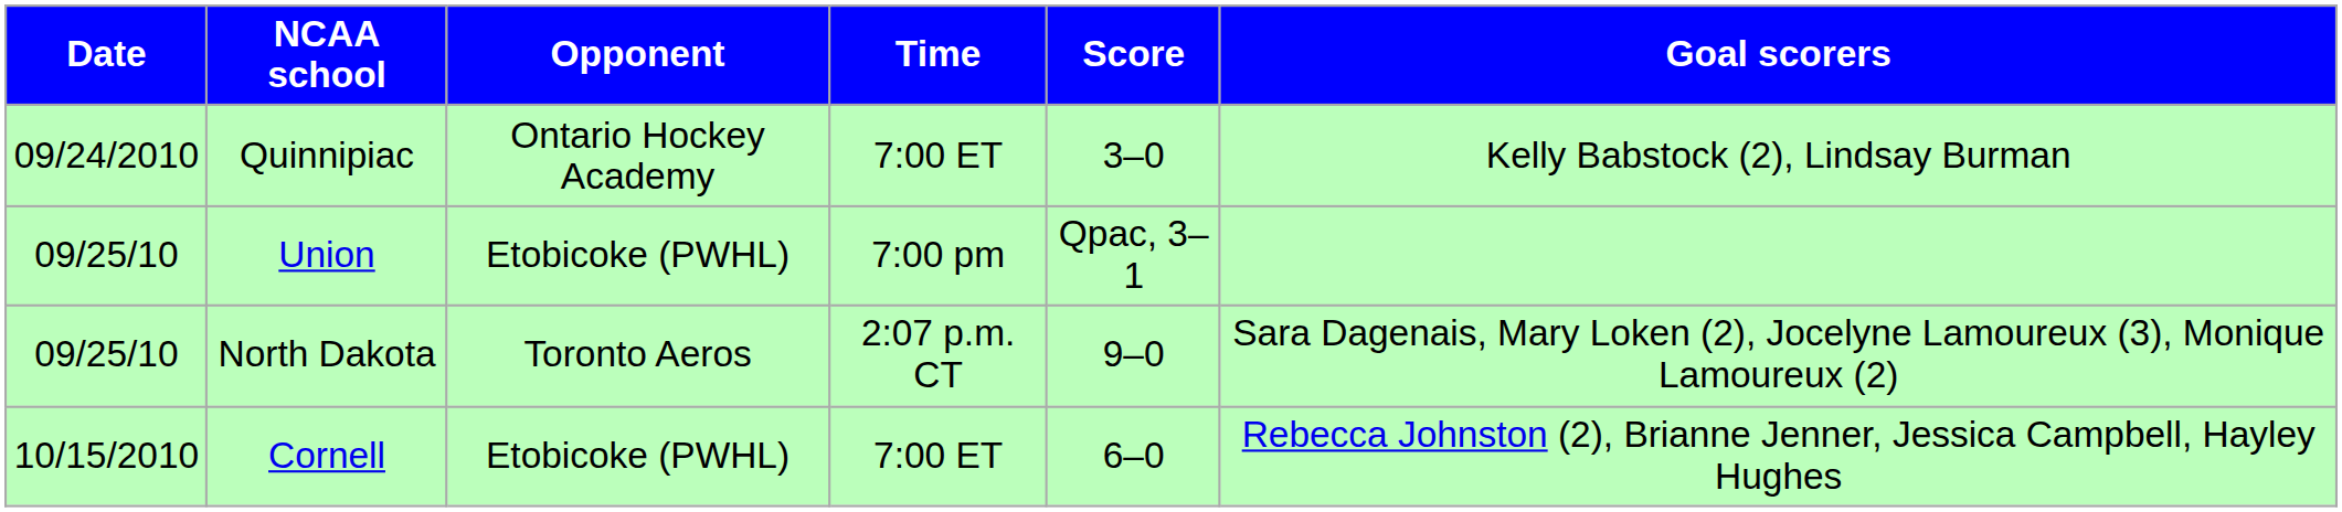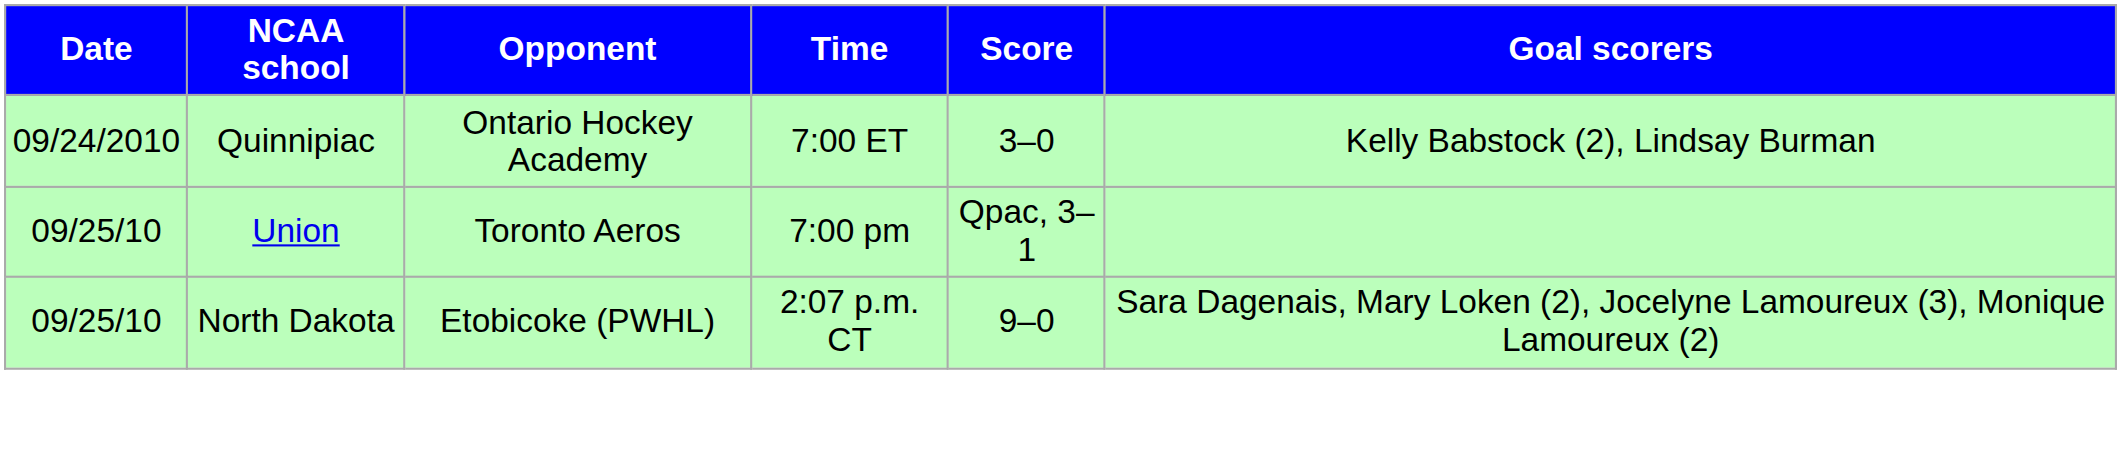 <table class="wikitable" style="width:80%;">
 <tr style="text-align:center; background:blue; color:#fff;">
 <td><strong>Date</strong></td>
 <td><strong>NCAA school</strong></td>
 <td><strong>Opponent</strong></td>
 <td><strong>Time</strong></td>
 <td><strong>Score</strong></td>
 <td><strong>Goal scorers</strong></td>
 </tr>
 <tr style="text-align:center; background:#bfb;">
 <td>09/24/2010</td>
 <td>Quinnipiac</td>
 <td>Ontario Hockey Academy</td>
 <td>7:00 ET</td>
 <td>3–0</td>
 <td>Kelly Babstock (2), Lindsay Burman</td>
 </tr>
 <tr style="text-align:center; background:#bfb;">
 <td>09/25/10</td>
 <td><a href='#'>Union</a></td>
-<td>Etobicoke (PWHL)</td>
+<td>Toronto Aeros</td>
 <td>7:00 pm</td>
 <td>Qpac, 3–1</td>
 <td></td>
 </tr>
 <tr style="text-align:center; background:#bfb;">
 <td>09/25/10</td>
 <td>North Dakota</td>
-<td>Toronto Aeros</td>
+<td>Etobicoke (PWHL)</td>
 <td>2:07 p.m. CT</td>
 <td>9–0</td>
 <td>Sara Dagenais, Mary Loken (2), Jocelyne Lamoureux (3), Monique Lamoureux (2)</td>
 </tr>
-<tr style="text-align:center; background:#bfb;">
-<td>10/15/2010</td>
-<td><a href='#'>Cornell</a></td>
-<td>Etobicoke (PWHL)</td>
-<td>7:00 ET</td>
-<td>6–0</td>
-<td><a href='#'>Rebecca Johnston</a> (2), Brianne Jenner, Jessica Campbell, Hayley Hughes</td>
-</tr>
 </table>
